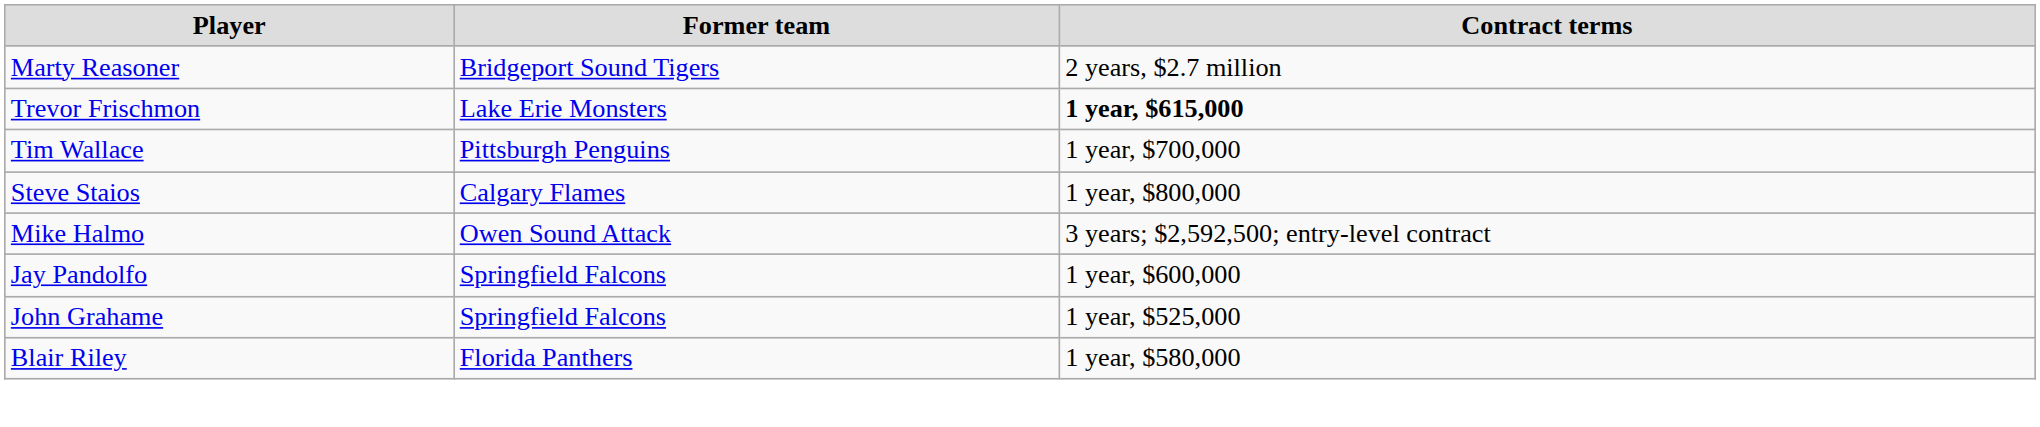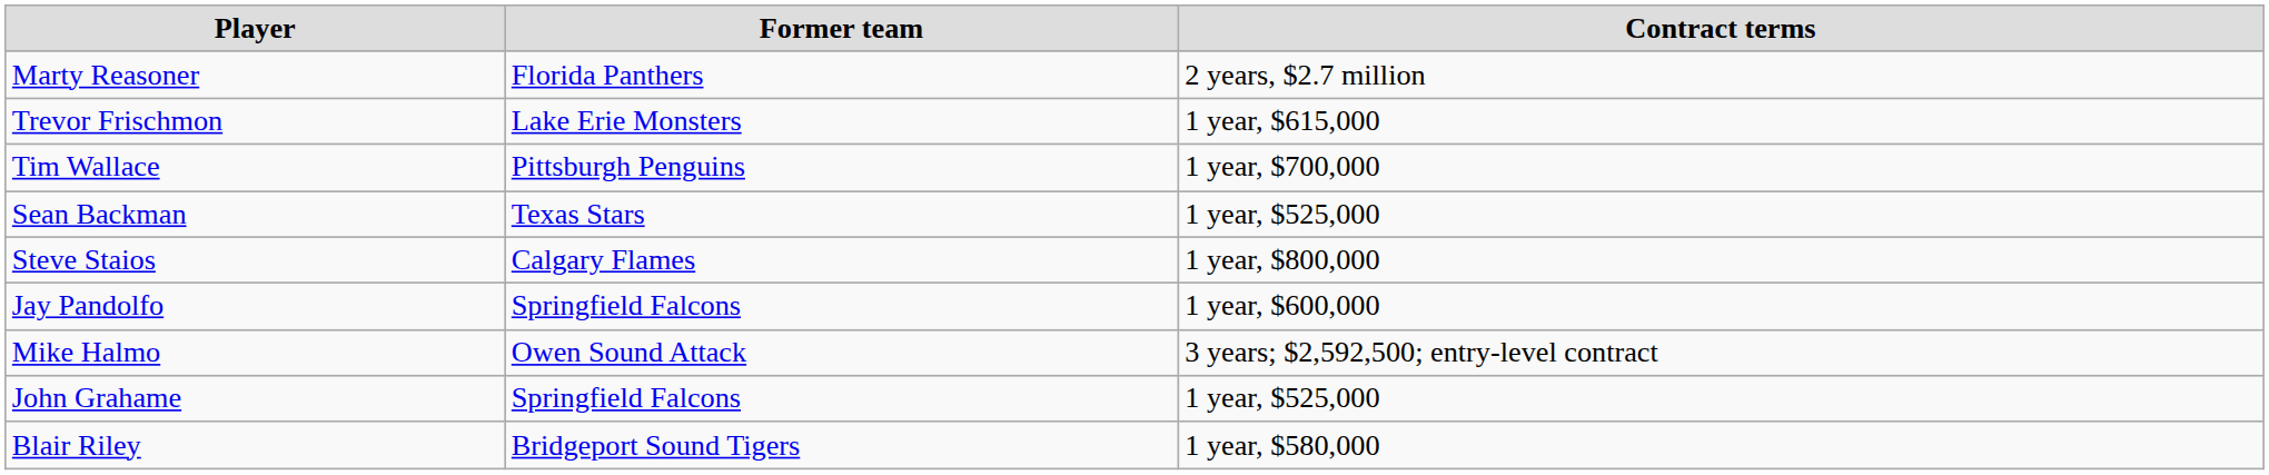 <table class="wikitable" width=98%>
 <tr align="center" bgcolor="#dddddd">
 <td><strong>Player</strong></td>
 <td><strong>Former team</strong></td>
 <td><strong>Contract terms</strong></td>
 </tr>
 <tr>
 <td><a href='#'>Marty Reasoner</a></td>
-<td><a href='#'>Bridgeport Sound Tigers</a></td>
+<td><a href='#'>Florida Panthers</a></td>
 <td>2 years, $2.7 million</td>
 </tr>
 <tr>
 <td><a href='#'>Trevor Frischmon</a></td>
 <td><a href='#'>Lake Erie Monsters</a></td>
-<td><strong>1 year, $615,000</strong></td>
+<td>1 year, $615,000</td>
 </tr>
 <tr>
 <td><a href='#'>Tim Wallace</a></td>
 <td><a href='#'>Pittsburgh Penguins</a></td>
 <td>1 year, $700,000</td>
 </tr>
 <tr>
+<td><a href='#'>Sean Backman</a></td>
+<td><a href='#'>Texas Stars</a></td>
+<td>1 year, $525,000</td>
+</tr>
+<tr>
 <td><a href='#'>Steve Staios</a></td>
 <td><a href='#'>Calgary Flames</a></td>
 <td>1 year, $800,000</td>
 </tr>
 <tr>
+<td><a href='#'>Jay Pandolfo</a></td>
+<td><a href='#'>Springfield Falcons</a></td>
+<td>1 year, $600,000</td>
+</tr>
+<tr>
 <td><a href='#'>Mike Halmo</a></td>
 <td><a href='#'>Owen Sound Attack</a></td>
 <td>3 years;   $2,592,500; entry-level contract</td>
-</tr>
-<tr>
-<td><a href='#'>Jay Pandolfo</a></td>
-<td><a href='#'>Springfield Falcons</a></td>
-<td>1 year, $600,000</td>
 </tr>
 <tr>
 <td><a href='#'>John Grahame</a></td>
 <td><a href='#'>Springfield Falcons</a></td>
 <td>1 year, $525,000</td>
 </tr>
 <tr>
 <td><a href='#'>Blair Riley</a></td>
-<td><a href='#'>Florida Panthers</a></td>
+<td><a href='#'>Bridgeport Sound Tigers</a></td>
 <td>1 year, $580,000</td>
 </tr>
 </table>
